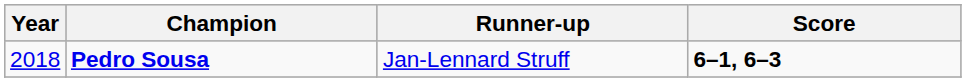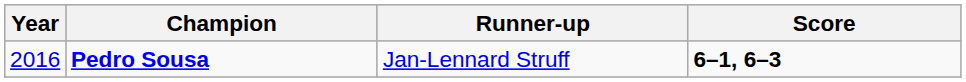 <table class="wikitable" style="font-size:90%">
 <tr>
 <th>Year</th>
 <th width="200">Champion</th>
 <th width="200">Runner-up</th>
 <th width="175">Score</th>
 </tr>
 <tr>
-<td><a href='#'>2018</a></td>
+<td><a href='#'>2016</a></td>
 <td> <strong><a href='#'>Pedro Sousa</a></strong></td>
 <td> <a href='#'>Jan-Lennard Struff</a></td>
 <td><strong>6–1, 6–3</strong></td>
 </tr>
 </table>
